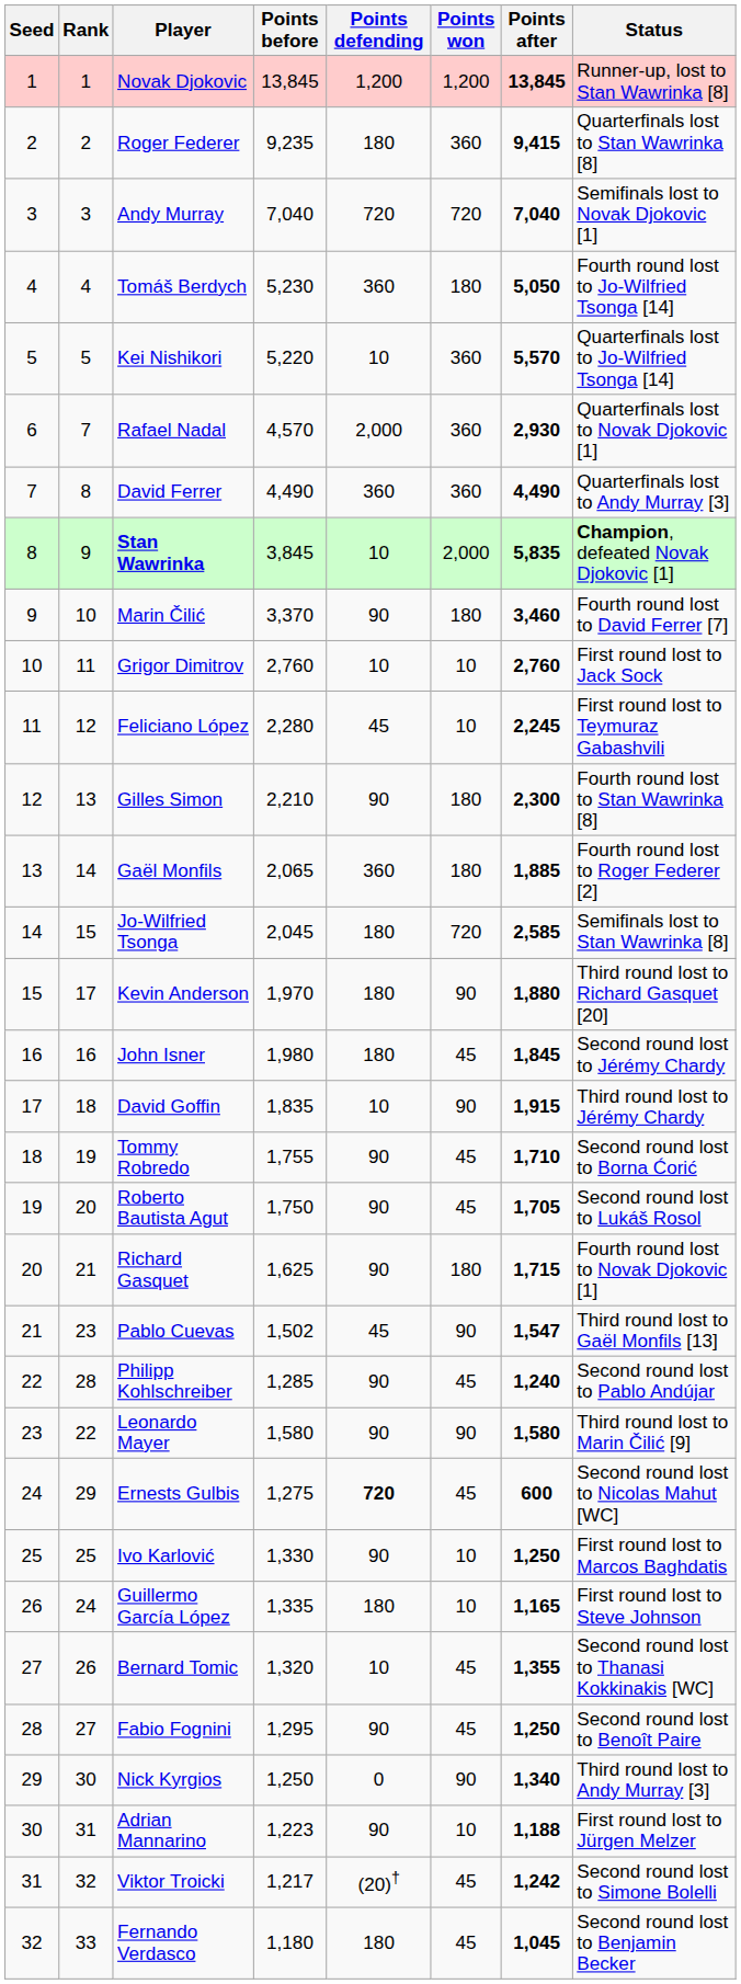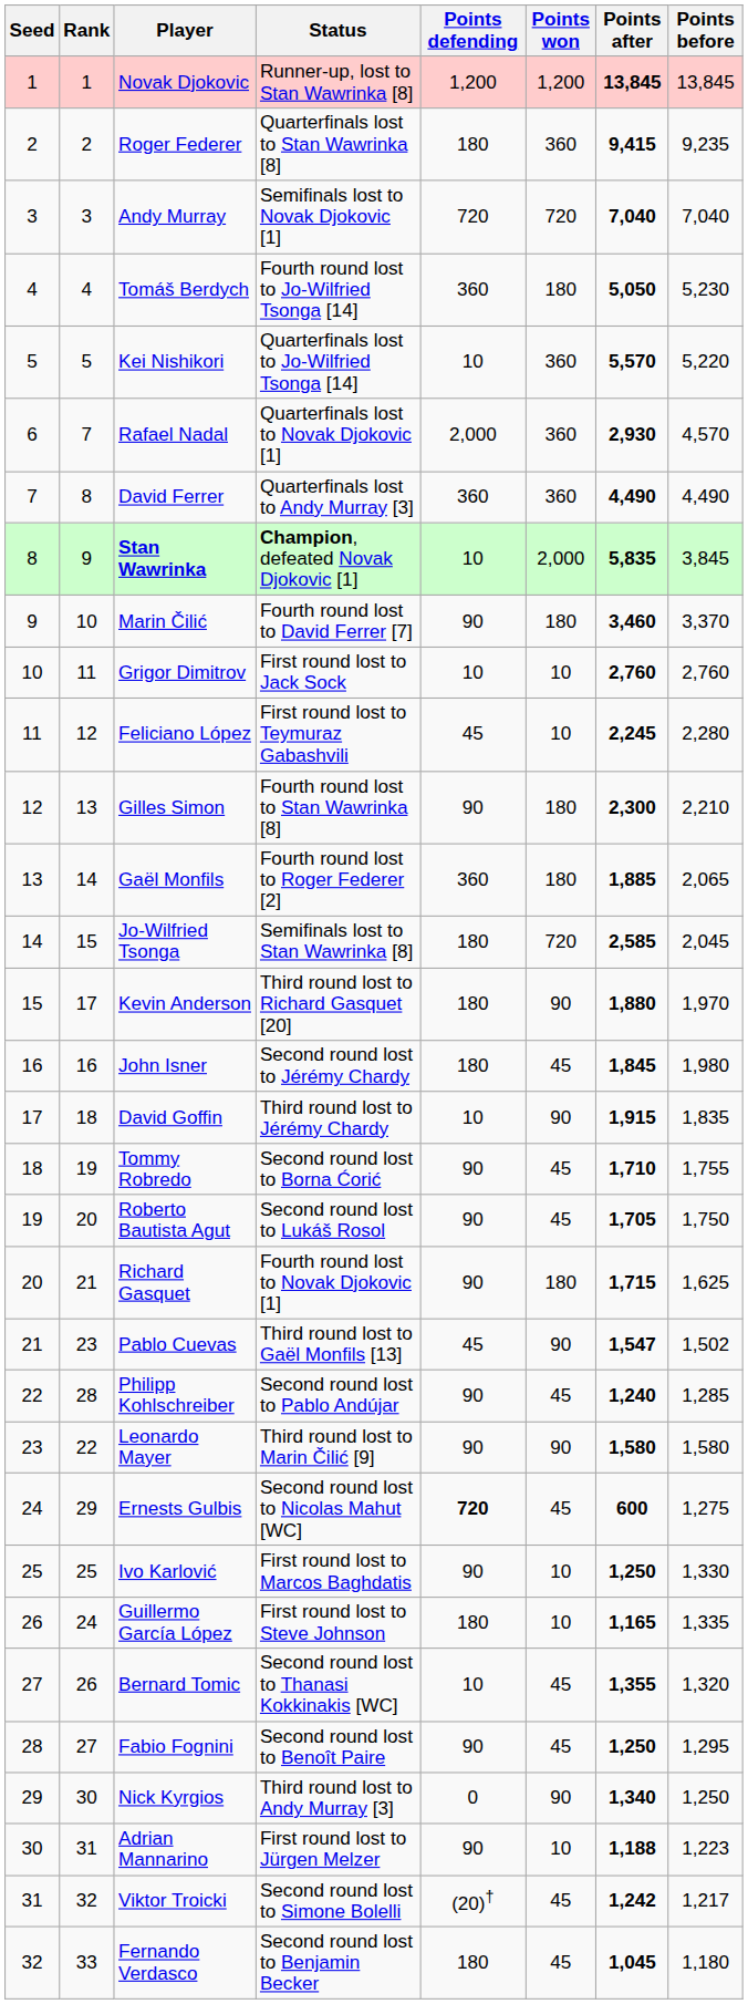 <table class="wikitable sortable collapsible uncollapsed" style=margin:auto>
 <tr>
 <th style="width:30px;">Seed</th>
 <th style="width:30px;">Rank</th>
 <th style="width:190px;">Player</th>
-<th style="width:90px;">Points before</th>
+<th style="width:350px;">Status</th>
 <th style="width:110px;"><a href='#'>Points defending</a></th>
 <th style="width:70px;"><a href='#'>Points won</a></th>
 <th style="width:80px;">Points after</th>
-<th style="width:350px;">Status</th>
+<th style="width:90px;">Points before</th>
 </tr>
 <tr style="background:#fcc;">
 <td style="text-align:center;">1</td>
 <td style="text-align:center;">1</td>
 <td> <a href='#'>Novak Djokovic</a></td>
-<td style="text-align:center;">13,845</td>
+<td>Runner-up, lost to  <a href='#'>Stan Wawrinka</a> [8]</td>
 <td style="text-align:center;">1,200</td>
 <td style="text-align:center;">1,200</td>
 <td style="text-align:center;"><strong>13,845</strong></td>
-<td>Runner-up, lost to  <a href='#'>Stan Wawrinka</a> [8]</td>
+<td style="text-align:center;">13,845</td>
 </tr>
 <tr>
 <td style="text-align:center;">2</td>
 <td style="text-align:center;">2</td>
 <td> <a href='#'>Roger Federer</a></td>
-<td style="text-align:center;">9,235</td>
+<td>Quarterfinals lost to  <a href='#'>Stan Wawrinka</a> [8]</td>
 <td style="text-align:center;">180</td>
 <td style="text-align:center;">360</td>
 <td style="text-align:center;"><strong>9,415</strong></td>
-<td>Quarterfinals lost to  <a href='#'>Stan Wawrinka</a> [8]</td>
+<td style="text-align:center;">9,235</td>
 </tr>
 <tr>
 <td style="text-align:center;">3</td>
 <td style="text-align:center;">3</td>
 <td> <a href='#'>Andy Murray</a></td>
-<td style="text-align:center;">7,040</td>
+<td>Semifinals lost to  <a href='#'>Novak Djokovic</a> [1]</td>
 <td style="text-align:center;">720</td>
 <td style="text-align:center;">720</td>
 <td style="text-align:center;"><strong>7,040</strong></td>
-<td>Semifinals lost to  <a href='#'>Novak Djokovic</a> [1]</td>
+<td style="text-align:center;">7,040</td>
 </tr>
 <tr>
 <td style="text-align:center;">4</td>
 <td style="text-align:center;">4</td>
 <td> <a href='#'>Tomáš Berdych</a></td>
-<td style="text-align:center;">5,230</td>
+<td>Fourth round lost to  <a href='#'>Jo-Wilfried Tsonga</a> [14]</td>
 <td style="text-align:center;">360</td>
 <td style="text-align:center;">180</td>
 <td style="text-align:center;"><strong>5,050</strong></td>
-<td>Fourth round lost to  <a href='#'>Jo-Wilfried Tsonga</a> [14]</td>
+<td style="text-align:center;">5,230</td>
 </tr>
 <tr>
 <td style="text-align:center;">5</td>
 <td style="text-align:center;">5</td>
 <td> <a href='#'>Kei Nishikori</a></td>
-<td style="text-align:center;">5,220</td>
+<td>Quarterfinals lost to  <a href='#'>Jo-Wilfried Tsonga</a> [14]</td>
 <td style="text-align:center;">10</td>
 <td style="text-align:center;">360</td>
 <td style="text-align:center;"><strong>5,570</strong></td>
-<td>Quarterfinals lost to  <a href='#'>Jo-Wilfried Tsonga</a> [14]</td>
+<td style="text-align:center;">5,220</td>
 </tr>
 <tr>
 <td style="text-align:center;">6</td>
 <td style="text-align:center;">7</td>
 <td> <a href='#'>Rafael Nadal</a></td>
-<td style="text-align:center;">4,570</td>
+<td>Quarterfinals lost to  <a href='#'>Novak Djokovic</a> [1]</td>
 <td style="text-align:center;">2,000</td>
 <td style="text-align:center;">360</td>
 <td style="text-align:center;"><strong>2,930</strong></td>
-<td>Quarterfinals lost to  <a href='#'>Novak Djokovic</a> [1]</td>
+<td style="text-align:center;">4,570</td>
 </tr>
 <tr>
 <td style="text-align:center;">7</td>
 <td style="text-align:center;">8</td>
 <td> <a href='#'>David Ferrer</a></td>
-<td style="text-align:center;">4,490</td>
+<td>Quarterfinals lost to  <a href='#'>Andy Murray</a> [3]</td>
 <td style="text-align:center;">360</td>
 <td style="text-align:center;">360</td>
 <td style="text-align:center;"><strong>4,490</strong></td>
-<td>Quarterfinals lost to  <a href='#'>Andy Murray</a> [3]</td>
+<td style="text-align:center;">4,490</td>
 </tr>
 <tr style="background:#cfc;">
 <td style="text-align:center;">8</td>
 <td style="text-align:center;">9</td>
 <td> <strong><a href='#'>Stan Wawrinka</a></strong></td>
-<td style="text-align:center;">3,845</td>
+<td><strong>Champion</strong>, defeated  <a href='#'>Novak Djokovic</a> [1]</td>
 <td style="text-align:center;">10</td>
 <td style="text-align:center;">2,000</td>
 <td style="text-align:center;"><strong>5,835</strong></td>
-<td><strong>Champion</strong>, defeated  <a href='#'>Novak Djokovic</a> [1]</td>
+<td style="text-align:center;">3,845</td>
 </tr>
 <tr>
 <td style="text-align:center;">9</td>
 <td style="text-align:center;">10</td>
 <td> <a href='#'>Marin Čilić</a></td>
-<td style="text-align:center;">3,370</td>
+<td>Fourth round lost to  <a href='#'>David Ferrer</a> [7]</td>
 <td style="text-align:center;">90</td>
 <td style="text-align:center;">180</td>
 <td style="text-align:center;"><strong>3,460</strong></td>
-<td>Fourth round lost to  <a href='#'>David Ferrer</a> [7]</td>
+<td style="text-align:center;">3,370</td>
 </tr>
 <tr>
 <td style="text-align:center;">10</td>
 <td style="text-align:center;">11</td>
 <td> <a href='#'>Grigor Dimitrov</a></td>
-<td style="text-align:center;">2,760</td>
+<td>First round lost to  <a href='#'>Jack Sock</a></td>
 <td style="text-align:center;">10</td>
 <td style="text-align:center;">10</td>
 <td style="text-align:center;"><strong>2,760</strong></td>
-<td>First round lost to  <a href='#'>Jack Sock</a></td>
+<td style="text-align:center;">2,760</td>
 </tr>
 <tr>
 <td style="text-align:center;">11</td>
 <td style="text-align:center;">12</td>
 <td> <a href='#'>Feliciano López</a></td>
-<td style="text-align:center;">2,280</td>
+<td>First round lost to  <a href='#'>Teymuraz Gabashvili</a></td>
 <td style="text-align:center;">45</td>
 <td style="text-align:center;">10</td>
 <td style="text-align:center;"><strong>2,245</strong></td>
-<td>First round lost to  <a href='#'>Teymuraz Gabashvili</a></td>
+<td style="text-align:center;">2,280</td>
 </tr>
 <tr>
 <td style="text-align:center;">12</td>
 <td style="text-align:center;">13</td>
 <td> <a href='#'>Gilles Simon</a></td>
-<td style="text-align:center;">2,210</td>
+<td>Fourth round lost to  <a href='#'>Stan Wawrinka</a> [8]</td>
 <td style="text-align:center;">90</td>
 <td style="text-align:center;">180</td>
 <td style="text-align:center;"><strong>2,300</strong></td>
-<td>Fourth round lost to  <a href='#'>Stan Wawrinka</a> [8]</td>
+<td style="text-align:center;">2,210</td>
 </tr>
 <tr>
 <td style="text-align:center;">13</td>
 <td style="text-align:center;">14</td>
 <td> <a href='#'>Gaël Monfils</a></td>
-<td style="text-align:center;">2,065</td>
+<td>Fourth round lost to  <a href='#'>Roger Federer</a> [2]</td>
 <td style="text-align:center;">360</td>
 <td style="text-align:center;">180</td>
 <td style="text-align:center;"><strong>1,885</strong></td>
-<td>Fourth round lost to  <a href='#'>Roger Federer</a> [2]</td>
+<td style="text-align:center;">2,065</td>
 </tr>
 <tr>
 <td style="text-align:center;">14</td>
 <td style="text-align:center;">15</td>
 <td> <a href='#'>Jo-Wilfried Tsonga</a></td>
-<td style="text-align:center;">2,045</td>
+<td>Semifinals lost to  <a href='#'>Stan Wawrinka</a> [8]</td>
 <td style="text-align:center;">180</td>
 <td style="text-align:center;">720</td>
 <td style="text-align:center;"><strong>2,585</strong></td>
-<td>Semifinals lost to  <a href='#'>Stan Wawrinka</a> [8]</td>
+<td style="text-align:center;">2,045</td>
 </tr>
 <tr>
 <td style="text-align:center;">15</td>
 <td style="text-align:center;">17</td>
 <td> <a href='#'>Kevin Anderson</a></td>
-<td style="text-align:center;">1,970</td>
+<td>Third round lost to  <a href='#'>Richard Gasquet</a> [20]</td>
 <td style="text-align:center;">180</td>
 <td style="text-align:center;">90</td>
 <td style="text-align:center;"><strong>1,880</strong></td>
-<td>Third round lost to  <a href='#'>Richard Gasquet</a> [20]</td>
+<td style="text-align:center;">1,970</td>
 </tr>
 <tr>
 <td style="text-align:center;">16</td>
 <td style="text-align:center;">16</td>
 <td> <a href='#'>John Isner</a></td>
-<td style="text-align:center;">1,980</td>
+<td>Second round lost to  <a href='#'>Jérémy Chardy</a></td>
 <td style="text-align:center;">180</td>
 <td style="text-align:center;">45</td>
 <td style="text-align:center;"><strong>1,845</strong></td>
-<td>Second round lost to  <a href='#'>Jérémy Chardy</a></td>
+<td style="text-align:center;">1,980</td>
 </tr>
 <tr>
 <td style="text-align:center;">17</td>
 <td style="text-align:center;">18</td>
 <td> <a href='#'>David Goffin</a></td>
-<td style="text-align:center;">1,835</td>
+<td>Third round lost to  <a href='#'>Jérémy Chardy</a></td>
 <td style="text-align:center;">10</td>
 <td style="text-align:center;">90</td>
 <td style="text-align:center;"><strong>1,915</strong></td>
-<td>Third round lost to  <a href='#'>Jérémy Chardy</a></td>
+<td style="text-align:center;">1,835</td>
 </tr>
 <tr>
 <td style="text-align:center;">18</td>
 <td style="text-align:center;">19</td>
 <td> <a href='#'>Tommy Robredo</a></td>
-<td style="text-align:center;">1,755</td>
+<td>Second round lost to  <a href='#'>Borna Ćorić</a></td>
 <td style="text-align:center;">90</td>
 <td style="text-align:center;">45</td>
 <td style="text-align:center;"><strong>1,710</strong></td>
-<td>Second round lost to  <a href='#'>Borna Ćorić</a></td>
+<td style="text-align:center;">1,755</td>
 </tr>
 <tr>
 <td style="text-align:center;">19</td>
 <td style="text-align:center;">20</td>
 <td> <a href='#'>Roberto Bautista Agut</a></td>
-<td style="text-align:center;">1,750</td>
+<td>Second round lost to  <a href='#'>Lukáš Rosol</a></td>
 <td style="text-align:center;">90</td>
 <td style="text-align:center;">45</td>
 <td style="text-align:center;"><strong>1,705</strong></td>
-<td>Second round lost to  <a href='#'>Lukáš Rosol</a></td>
+<td style="text-align:center;">1,750</td>
 </tr>
 <tr>
 <td style="text-align:center;">20</td>
 <td style="text-align:center;">21</td>
 <td> <a href='#'>Richard Gasquet</a></td>
-<td style="text-align:center;">1,625</td>
+<td>Fourth round lost to  <a href='#'>Novak Djokovic</a> [1]</td>
 <td style="text-align:center;">90</td>
 <td style="text-align:center;">180</td>
 <td style="text-align:center;"><strong>1,715</strong></td>
-<td>Fourth round lost to  <a href='#'>Novak Djokovic</a> [1]</td>
+<td style="text-align:center;">1,625</td>
 </tr>
 <tr>
 <td style="text-align:center;">21</td>
 <td style="text-align:center;">23</td>
 <td> <a href='#'>Pablo Cuevas</a></td>
-<td style="text-align:center;">1,502</td>
+<td>Third round lost to  <a href='#'>Gaël Monfils</a> [13]</td>
 <td style="text-align:center;">45</td>
 <td style="text-align:center;">90</td>
 <td style="text-align:center;"><strong>1,547</strong></td>
-<td>Third round lost to  <a href='#'>Gaël Monfils</a> [13]</td>
+<td style="text-align:center;">1,502</td>
 </tr>
 <tr>
 <td style="text-align:center;">22</td>
 <td style="text-align:center;">28</td>
 <td> <a href='#'>Philipp Kohlschreiber</a></td>
-<td style="text-align:center;">1,285</td>
+<td>Second round lost to  <a href='#'>Pablo Andújar</a></td>
 <td style="text-align:center;">90</td>
 <td style="text-align:center;">45</td>
 <td style="text-align:center;"><strong>1,240</strong></td>
-<td>Second round lost to  <a href='#'>Pablo Andújar</a></td>
+<td style="text-align:center;">1,285</td>
 </tr>
 <tr>
 <td style="text-align:center;">23</td>
 <td style="text-align:center;">22</td>
 <td> <a href='#'>Leonardo Mayer</a></td>
-<td style="text-align:center;">1,580</td>
+<td>Third round lost to   <a href='#'>Marin Čilić</a> [9]</td>
 <td style="text-align:center;">90</td>
 <td style="text-align:center;">90</td>
 <td style="text-align:center;"><strong>1,580</strong></td>
-<td>Third round lost to   <a href='#'>Marin Čilić</a> [9]</td>
+<td style="text-align:center;">1,580</td>
 </tr>
 <tr>
 <td style="text-align:center;">24</td>
 <td style="text-align:center;">29</td>
 <td> <a href='#'>Ernests Gulbis</a></td>
-<td style="text-align:center;">1,275</td>
+<td>Second round lost to  <a href='#'>Nicolas Mahut</a> [WC]</td>
 <td style="text-align:center;"><strong>720</strong></td>
 <td style="text-align:center;">45</td>
 <td style="text-align:center;"><strong>600</strong></td>
-<td>Second round lost to  <a href='#'>Nicolas Mahut</a> [WC]</td>
+<td style="text-align:center;">1,275</td>
 </tr>
 <tr>
 <td style="text-align:center;">25</td>
 <td style="text-align:center;">25</td>
 <td> <a href='#'>Ivo Karlović</a></td>
-<td style="text-align:center;">1,330</td>
+<td>First round lost to  <a href='#'>Marcos Baghdatis</a></td>
 <td style="text-align:center;">90</td>
 <td style="text-align:center;">10</td>
 <td style="text-align:center;"><strong>1,250</strong></td>
-<td>First round lost to  <a href='#'>Marcos Baghdatis</a></td>
+<td style="text-align:center;">1,330</td>
 </tr>
 <tr>
 <td style="text-align:center;">26</td>
 <td style="text-align:center;">24</td>
 <td> <a href='#'>Guillermo García López</a></td>
-<td style="text-align:center;">1,335</td>
+<td>First round lost to  <a href='#'>Steve Johnson</a></td>
 <td style="text-align:center;">180</td>
 <td style="text-align:center;">10</td>
 <td style="text-align:center;"><strong>1,165</strong></td>
-<td>First round lost to  <a href='#'>Steve Johnson</a></td>
+<td style="text-align:center;">1,335</td>
 </tr>
 <tr>
 <td style="text-align:center;">27</td>
 <td style="text-align:center;">26</td>
 <td> <a href='#'>Bernard Tomic</a></td>
-<td style="text-align:center;">1,320</td>
+<td>Second round lost to  <a href='#'>Thanasi Kokkinakis</a> [WC]</td>
 <td style="text-align:center;">10</td>
 <td style="text-align:center;">45</td>
 <td style="text-align:center;"><strong>1,355</strong></td>
-<td>Second round lost to  <a href='#'>Thanasi Kokkinakis</a> [WC]</td>
+<td style="text-align:center;">1,320</td>
 </tr>
 <tr>
 <td style="text-align:center;">28</td>
 <td style="text-align:center;">27</td>
 <td> <a href='#'>Fabio Fognini</a></td>
-<td style="text-align:center;">1,295</td>
+<td>Second round lost to  <a href='#'>Benoît Paire</a></td>
 <td style="text-align:center;">90</td>
 <td style="text-align:center;">45</td>
 <td style="text-align:center;"><strong>1,250</strong></td>
-<td>Second round lost to  <a href='#'>Benoît Paire</a></td>
+<td style="text-align:center;">1,295</td>
 </tr>
 <tr>
 <td style="text-align:center;">29</td>
 <td style="text-align:center;">30</td>
 <td> <a href='#'>Nick Kyrgios</a></td>
-<td style="text-align:center;">1,250</td>
+<td>Third round lost to  <a href='#'>Andy Murray</a> [3]</td>
 <td style="text-align:center;">0</td>
 <td style="text-align:center;">90</td>
 <td style="text-align:center;"><strong>1,340</strong></td>
-<td>Third round lost to  <a href='#'>Andy Murray</a> [3]</td>
+<td style="text-align:center;">1,250</td>
 </tr>
 <tr>
 <td style="text-align:center;">30</td>
 <td style="text-align:center;">31</td>
 <td> <a href='#'>Adrian Mannarino</a></td>
-<td style="text-align:center;">1,223</td>
+<td>First round lost to  <a href='#'>Jürgen Melzer</a></td>
 <td style="text-align:center;">90</td>
 <td style="text-align:center;">10</td>
 <td style="text-align:center;"><strong>1,188</strong></td>
-<td>First round lost to  <a href='#'>Jürgen Melzer</a></td>
+<td style="text-align:center;">1,223</td>
 </tr>
 <tr>
 <td style="text-align:center;">31</td>
 <td style="text-align:center;">32</td>
 <td> <a href='#'>Viktor Troicki</a></td>
-<td style="text-align:center;">1,217</td>
+<td>Second round lost to  <a href='#'>Simone Bolelli</a></td>
 <td style="text-align:center;">(20)<sup>†</sup></td>
 <td style="text-align:center;">45</td>
 <td style="text-align:center;"><strong>1,242</strong></td>
-<td>Second round lost to  <a href='#'>Simone Bolelli</a></td>
+<td style="text-align:center;">1,217</td>
 </tr>
 <tr>
 <td style="text-align:center;">32</td>
 <td style="text-align:center;">33</td>
 <td> <a href='#'>Fernando Verdasco</a></td>
-<td style="text-align:center;">1,180</td>
+<td>Second round lost to  <a href='#'>Benjamin Becker</a></td>
 <td style="text-align:center;">180</td>
 <td style="text-align:center;">45</td>
 <td style="text-align:center;"><strong>1,045</strong></td>
-<td>Second round lost to  <a href='#'>Benjamin Becker</a></td>
+<td style="text-align:center;">1,180</td>
 </tr>
 </table>
